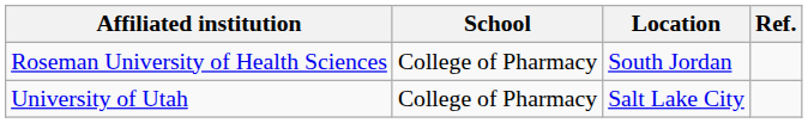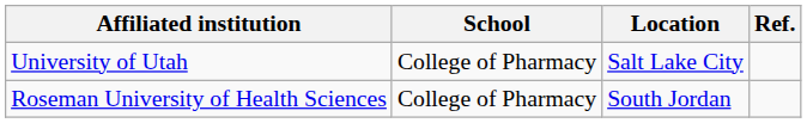 <table class="wikitable sortable">
 <tr>
 <th>Affiliated institution</th>
 <th>School</th>
 <th>Location</th>
 <th>Ref.</th>
 </tr>
 <tr>
+<td><a href='#'>University of Utah</a></td>
+<td>College of Pharmacy</td>
+<td><a href='#'>Salt Lake City</a></td>
+<td></td>
+</tr>
+<tr>
 <td><a href='#'>Roseman University of Health Sciences</a></td>
 <td>College of Pharmacy</td>
 <td><a href='#'>South Jordan</a></td>
 <td></td>
 </tr>
-<tr>
-<td><a href='#'>University of Utah</a></td>
-<td>College of Pharmacy</td>
-<td><a href='#'>Salt Lake City</a></td>
-<td></td>
-</tr>
 </table>
